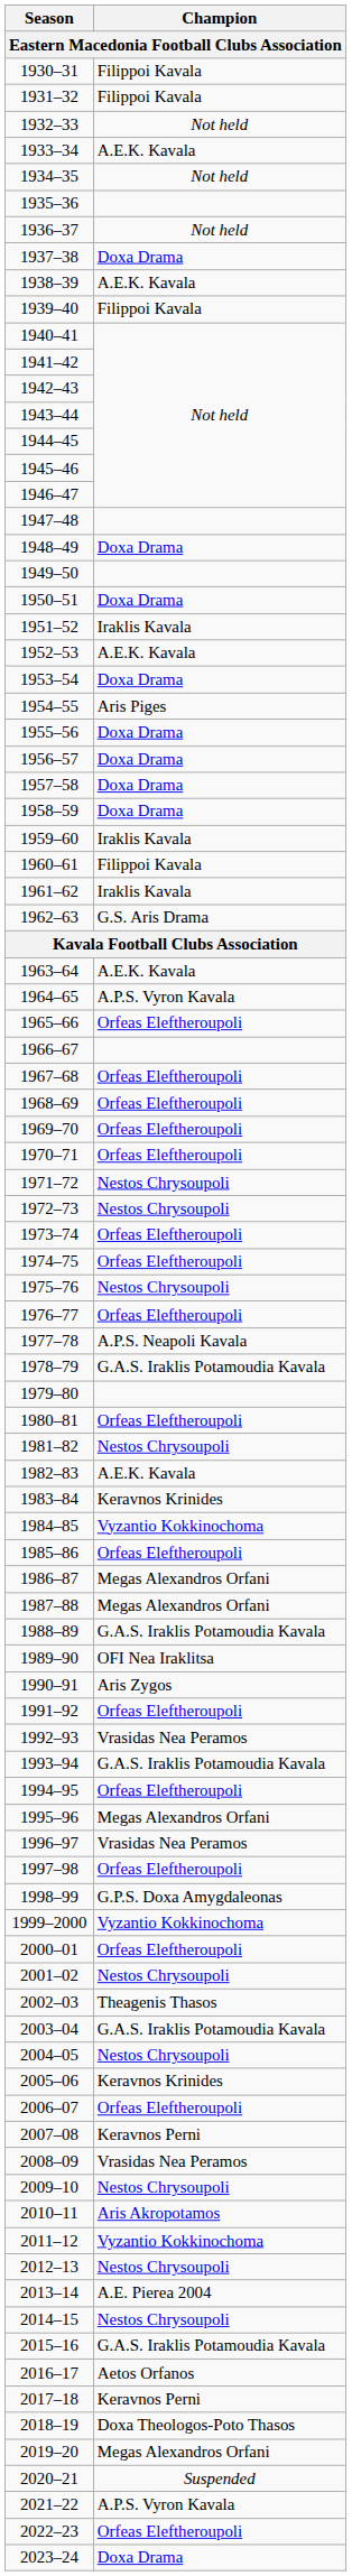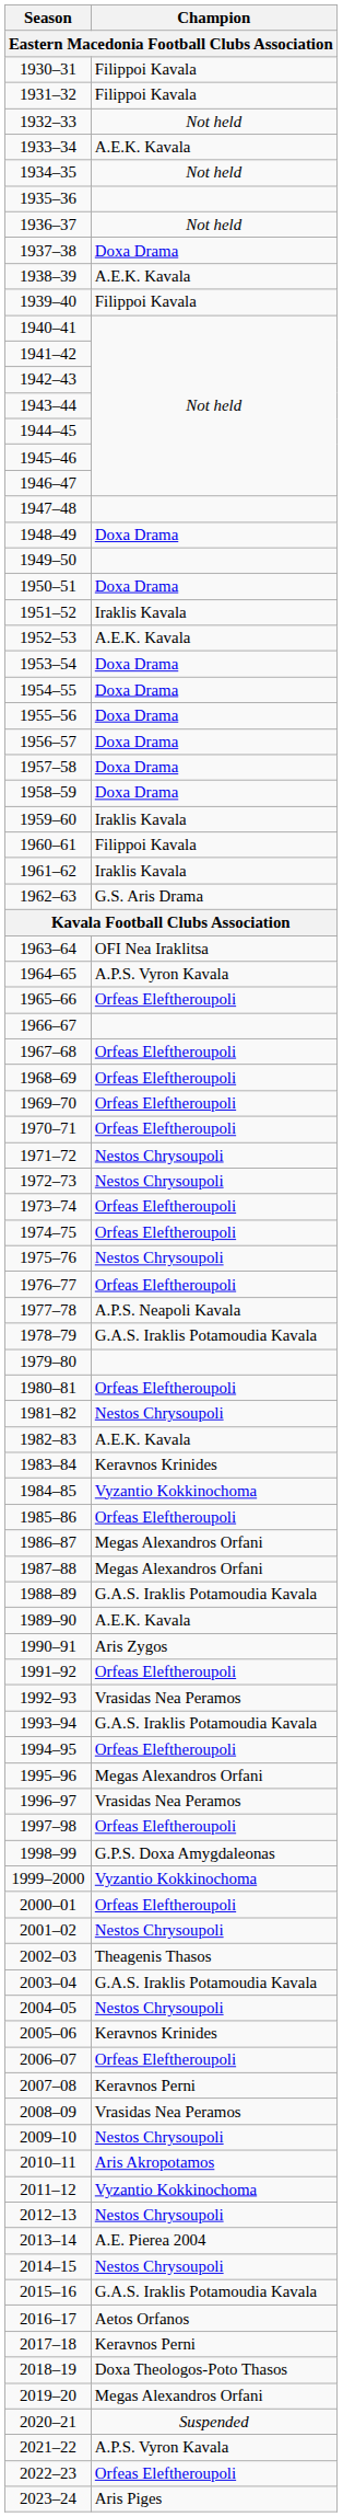 <table class="wikitable" style="text-align:left;">
 <tr>
 <th>Season</th>
 <th>Champion</th>
 </tr>
 <tr>
 <th colspan="2">Eastern Macedonia Football Clubs Association</th>
 </tr>
 <tr>
 <td align="center">1930–31</td>
 <td>Filippoi Kavala</td>
 </tr>
 <tr>
 <td align="center">1931–32</td>
 <td>Filippoi Kavala</td>
 </tr>
 <tr>
 <td align="center">1932–33</td>
 <td align="center"><em>Not held</em></td>
 </tr>
 <tr>
 <td align="center">1933–34</td>
 <td>A.E.K. Kavala</td>
 </tr>
 <tr>
 <td align="center">1934–35</td>
 <td align="center"><em>Not held</em></td>
 </tr>
 <tr>
 <td align="center">1935–36</td>
 <td></td>
 </tr>
 <tr>
 <td align="center">1936–37</td>
 <td align="center"><em>Not held</em></td>
 </tr>
 <tr>
 <td align="center">1937–38</td>
 <td><a href='#'>Doxa Drama</a></td>
 </tr>
 <tr>
 <td align="center">1938–39</td>
 <td>A.E.K. Kavala</td>
 </tr>
 <tr>
 <td align="center">1939–40</td>
 <td>Filippoi Kavala</td>
 </tr>
 <tr>
 <td align="center">1940–41</td>
 <td rowspan="7" align="center"><em>Not held</em></td>
 </tr>
 <tr>
 <td align="center">1941–42</td>
 </tr>
 <tr>
 <td align="center">1942–43</td>
 </tr>
 <tr>
 <td align="center">1943–44</td>
 </tr>
 <tr>
 <td align="center">1944–45</td>
 </tr>
 <tr>
 <td align="center">1945–46</td>
 </tr>
 <tr>
 <td align="center">1946–47</td>
 </tr>
 <tr>
 <td align="center">1947–48</td>
 <td></td>
 </tr>
 <tr>
 <td align="center">1948–49</td>
 <td><a href='#'>Doxa Drama</a></td>
 </tr>
 <tr>
 <td align="center">1949–50</td>
 <td></td>
 </tr>
 <tr>
 <td align="center">1950–51</td>
 <td><a href='#'>Doxa Drama</a></td>
 </tr>
 <tr>
 <td align="center">1951–52</td>
 <td>Iraklis Kavala</td>
 </tr>
 <tr>
 <td align="center">1952–53</td>
 <td>A.E.K. Kavala</td>
 </tr>
 <tr>
 <td align="center">1953–54</td>
 <td><a href='#'>Doxa Drama</a></td>
 </tr>
 <tr>
 <td align="center">1954–55</td>
-<td>Aris Piges</td>
+<td><a href='#'>Doxa Drama</a></td>
 </tr>
 <tr>
 <td align="center">1955–56</td>
 <td><a href='#'>Doxa Drama</a></td>
 </tr>
 <tr>
 <td align="center">1956–57</td>
 <td><a href='#'>Doxa Drama</a></td>
 </tr>
 <tr>
 <td align="center">1957–58</td>
 <td><a href='#'>Doxa Drama</a></td>
 </tr>
 <tr>
 <td align="center">1958–59</td>
 <td><a href='#'>Doxa Drama</a></td>
 </tr>
 <tr>
 <td align="center">1959–60</td>
 <td>Iraklis Kavala</td>
 </tr>
 <tr>
 <td align="center">1960–61</td>
 <td>Filippoi Kavala</td>
 </tr>
 <tr>
 <td align="center">1961–62</td>
 <td>Iraklis Kavala</td>
 </tr>
 <tr>
 <td align="center">1962–63</td>
 <td>G.S. Aris Drama</td>
 </tr>
 <tr>
 <th colspan="2">Kavala Football Clubs Association</th>
 </tr>
 <tr>
 <td align="center">1963–64</td>
-<td>A.E.K. Kavala</td>
+<td>OFI Nea Iraklitsa</td>
 </tr>
 <tr>
 <td align="center">1964–65</td>
 <td>A.P.S. Vyron Kavala</td>
 </tr>
 <tr>
 <td align="center">1965–66</td>
 <td><a href='#'>Orfeas Eleftheroupoli</a></td>
 </tr>
 <tr>
 <td align="center">1966–67</td>
 <td></td>
 </tr>
 <tr>
 <td align="center">1967–68</td>
 <td><a href='#'>Orfeas Eleftheroupoli</a></td>
 </tr>
 <tr>
 <td align="center">1968–69</td>
 <td><a href='#'>Orfeas Eleftheroupoli</a></td>
 </tr>
 <tr>
 <td align="center">1969–70</td>
 <td><a href='#'>Orfeas Eleftheroupoli</a></td>
 </tr>
 <tr>
 <td align="center">1970–71</td>
 <td><a href='#'>Orfeas Eleftheroupoli</a></td>
 </tr>
 <tr>
 <td align="center">1971–72</td>
 <td><a href='#'>Nestos Chrysoupoli</a></td>
 </tr>
 <tr>
 <td align="center">1972–73</td>
 <td><a href='#'>Nestos Chrysoupoli</a></td>
 </tr>
 <tr>
 <td align="center">1973–74</td>
 <td><a href='#'>Orfeas Eleftheroupoli</a></td>
 </tr>
 <tr>
 <td align="center">1974–75</td>
 <td><a href='#'>Orfeas Eleftheroupoli</a></td>
 </tr>
 <tr>
 <td align="center">1975–76</td>
 <td><a href='#'>Nestos Chrysoupoli</a></td>
 </tr>
 <tr>
 <td align="center">1976–77</td>
 <td><a href='#'>Orfeas Eleftheroupoli</a></td>
 </tr>
 <tr>
 <td align="center">1977–78</td>
 <td>A.P.S. Neapoli Kavala</td>
 </tr>
 <tr>
 <td align="center">1978–79</td>
 <td>G.A.S. Iraklis Potamoudia Kavala</td>
 </tr>
 <tr>
 <td align="center">1979–80</td>
 <td></td>
 </tr>
 <tr>
 <td align="center">1980–81</td>
 <td><a href='#'>Orfeas Eleftheroupoli</a></td>
 </tr>
 <tr>
 <td align="center">1981–82</td>
 <td><a href='#'>Nestos Chrysoupoli</a></td>
 </tr>
 <tr>
 <td align="center">1982–83</td>
 <td>A.E.K. Kavala</td>
 </tr>
 <tr>
 <td align="center">1983–84</td>
 <td>Keravnos Krinides</td>
 </tr>
 <tr>
 <td align="center">1984–85</td>
 <td><a href='#'>Vyzantio Kokkinochoma</a></td>
 </tr>
 <tr>
 <td align="center">1985–86</td>
 <td><a href='#'>Orfeas Eleftheroupoli</a></td>
 </tr>
 <tr>
 <td align="center">1986–87</td>
 <td>Megas Alexandros Orfani</td>
 </tr>
 <tr>
 <td align="center">1987–88</td>
 <td>Megas Alexandros Orfani</td>
 </tr>
 <tr>
 <td align="center">1988–89</td>
 <td>G.A.S. Iraklis Potamoudia Kavala</td>
 </tr>
 <tr>
 <td align="center">1989–90</td>
-<td>OFI Nea Iraklitsa</td>
+<td>A.E.K. Kavala</td>
 </tr>
 <tr>
 <td align="center">1990–91</td>
 <td>Aris Zygos</td>
 </tr>
 <tr>
 <td align="center">1991–92</td>
 <td><a href='#'>Orfeas Eleftheroupoli</a></td>
 </tr>
 <tr>
 <td align="center">1992–93</td>
 <td>Vrasidas Nea Peramos</td>
 </tr>
 <tr>
 <td align="center">1993–94</td>
 <td>G.A.S. Iraklis Potamoudia Kavala</td>
 </tr>
 <tr>
 <td align="center">1994–95</td>
 <td><a href='#'>Orfeas Eleftheroupoli</a></td>
 </tr>
 <tr>
 <td align="center">1995–96</td>
 <td>Megas Alexandros Orfani</td>
 </tr>
 <tr>
 <td align="center">1996–97</td>
 <td>Vrasidas Nea Peramos</td>
 </tr>
 <tr>
 <td align="center">1997–98</td>
 <td><a href='#'>Orfeas Eleftheroupoli</a></td>
 </tr>
 <tr>
 <td align="center">1998–99</td>
 <td>G.P.S. Doxa Amygdaleonas</td>
 </tr>
 <tr>
 <td align="center">1999–2000</td>
 <td><a href='#'>Vyzantio Kokkinochoma</a></td>
 </tr>
 <tr>
 <td align="center">2000–01</td>
 <td><a href='#'>Orfeas Eleftheroupoli</a></td>
 </tr>
 <tr>
 <td align="center">2001–02</td>
 <td><a href='#'>Nestos Chrysoupoli</a></td>
 </tr>
 <tr>
 <td align="center">2002–03</td>
 <td>Theagenis Thasos</td>
 </tr>
 <tr>
 <td align="center">2003–04</td>
 <td>G.A.S. Iraklis Potamoudia Kavala</td>
 </tr>
 <tr>
 <td align="center">2004–05</td>
 <td><a href='#'>Nestos Chrysoupoli</a></td>
 </tr>
 <tr>
 <td align="center">2005–06</td>
 <td>Keravnos Krinides</td>
 </tr>
 <tr>
 <td align="center">2006–07</td>
 <td><a href='#'>Orfeas Eleftheroupoli</a></td>
 </tr>
 <tr>
 <td align="center">2007–08</td>
 <td>Keravnos Perni</td>
 </tr>
 <tr>
 <td align="center">2008–09</td>
 <td>Vrasidas Nea Peramos</td>
 </tr>
 <tr>
 <td align="center">2009–10</td>
 <td><a href='#'>Nestos Chrysoupoli</a></td>
 </tr>
 <tr>
 <td align="center">2010–11</td>
 <td><a href='#'>Aris Akropotamos</a></td>
 </tr>
 <tr>
 <td align="center">2011–12</td>
 <td><a href='#'>Vyzantio Kokkinochoma</a></td>
 </tr>
 <tr>
 <td align="center">2012–13</td>
 <td><a href='#'>Nestos Chrysoupoli</a></td>
 </tr>
 <tr>
 <td align="center">2013–14</td>
 <td>A.E. Pierea 2004</td>
 </tr>
 <tr>
 <td align="center">2014–15</td>
 <td><a href='#'>Nestos Chrysoupoli</a></td>
 </tr>
 <tr>
 <td align="center">2015–16</td>
 <td>G.A.S. Iraklis Potamoudia Kavala</td>
 </tr>
 <tr>
 <td align="center">2016–17</td>
 <td>Aetos Orfanos</td>
 </tr>
 <tr>
 <td align="center">2017–18</td>
 <td>Keravnos Perni</td>
 </tr>
 <tr>
 <td align="center">2018–19</td>
 <td>Doxa Theologos-Poto Thasos</td>
 </tr>
 <tr>
 <td align="center">2019–20</td>
 <td>Megas Alexandros Orfani</td>
 </tr>
 <tr>
 <td align="center">2020–21</td>
 <td align="center"><em>Suspended</em></td>
 </tr>
 <tr>
 <td align="center">2021–22</td>
 <td>A.P.S. Vyron Kavala</td>
 </tr>
 <tr>
 <td align="center">2022–23</td>
 <td><a href='#'>Orfeas Eleftheroupoli</a></td>
 </tr>
 <tr>
 <td align="center">2023–24</td>
-<td><a href='#'>Doxa Drama</a></td>
+<td>Aris Piges</td>
 </tr>
 </table>
